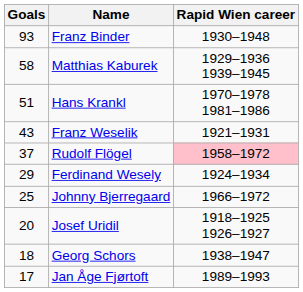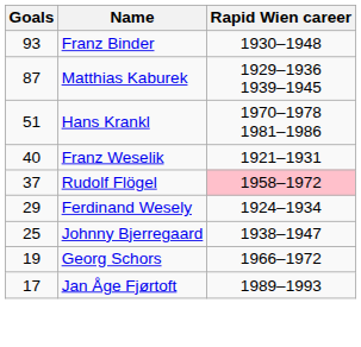 <table class="wikitable" style="text-align:center">
 <tr>
 <th>Goals</th>
 <th>Name</th>
 <th>Rapid Wien career</th>
 </tr>
 <tr>
 <td>93</td>
 <td align="left"> <a href='#'>Franz Binder</a></td>
 <td>1930–1948</td>
 </tr>
 <tr>
-<td>58</td>
+<td>87</td>
 <td align="left"> <a href='#'>Matthias Kaburek</a></td>
 <td>1929–1936<br>1939–1945</td>
 </tr>
 <tr>
 <td>51</td>
 <td align="left"> <a href='#'>Hans Krankl</a></td>
 <td>1970–1978<br>1981–1986</td>
 </tr>
 <tr>
-<td>43</td>
+<td>40</td>
 <td align="left"> <a href='#'>Franz Weselik</a></td>
 <td>1921–1931</td>
 </tr>
 <tr>
 <td>37</td>
 <td align="left"> <a href='#'>Rudolf Flögel</a></td>
 <td style="background: pink;">1958–1972</td>
 </tr>
 <tr>
 <td>29</td>
 <td align="left"> <a href='#'>Ferdinand Wesely</a></td>
 <td>1924–1934</td>
 </tr>
 <tr>
 <td>25</td>
 <td align="left"> <a href='#'>Johnny Bjerregaard</a></td>
-<td>1966–1972</td>
+<td>1938–1947</td>
 </tr>
 <tr>
-<td>20</td>
-<td align="left"> <a href='#'>Josef Uridil</a></td>
-<td>1918–1925<br>1926–1927</td>
-</tr>
-<tr>
-<td>18</td>
+<td>19</td>
 <td align="left"> <a href='#'>Georg Schors</a></td>
-<td>1938–1947</td>
+<td>1966–1972</td>
 </tr>
 <tr>
 <td>17</td>
 <td align="left"> <a href='#'>Jan Åge Fjørtoft</a></td>
 <td>1989–1993</td>
 </tr>
 </table>
